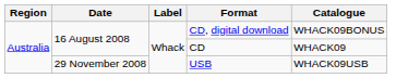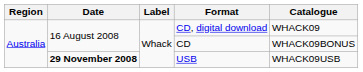 <table class="wikitable">
 <tr>
 <th>Region</th>
 <th>Date</th>
 <th>Label</th>
 <th>Format</th>
 <th>Catalogue</th>
 </tr>
 <tr>
 <td rowspan="3"><a href='#'>Australia</a></td>
 <td rowspan="2">16 August 2008</td>
 <td rowspan="3">Whack</td>
 <td><a href='#'>CD</a>, <a href='#'>digital download</a></td>
+<td>WHACK09</td>
+</tr>
+<tr>
+<td>CD</td>
 <td>WHACK09BONUS</td>
 </tr>
 <tr>
-<td>CD</td>
-<td>WHACK09</td>
-</tr>
-<tr>
-<td>29 November 2008</td>
+<td><strong>29 November 2008</strong></td>
 <td><a href='#'>USB</a></td>
 <td>WHACK09USB</td>
 </tr>
 </table>
